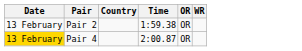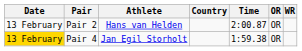 <table class="wikitable" style="text-align:center">
 <tr>
 <th>Date</th>
 <th>Pair</th>
+<th>Athlete</th>
 <th>Country</th>
 <th>Time</th>
 <th>OR</th>
 <th>WR</th>
 </tr>
 <tr>
 <td>13 February</td>
 <td>Pair 2</td>
+<td><a href='#'>Hans van Helden</a></td>
 <td></td>
-<td>1:59.38</td>
+<td>2:00.87</td>
 <td>OR</td>
 <td></td>
 </tr>
 <tr>
 <td style="background: gold;">13 February</td>
 <td>Pair 4</td>
+<td><a href='#'>Jan Egil Storholt</a></td>
 <td></td>
-<td>2:00.87</td>
+<td>1:59.38</td>
 <td>OR</td>
 <td></td>
 </tr>
 </table>
